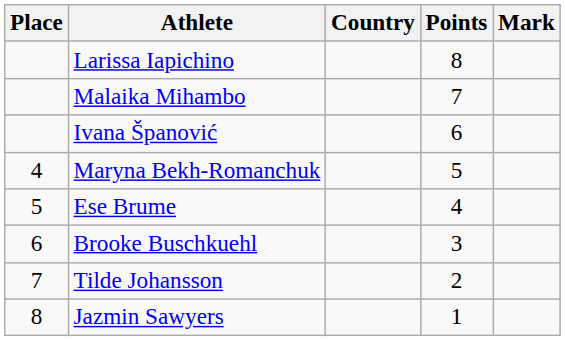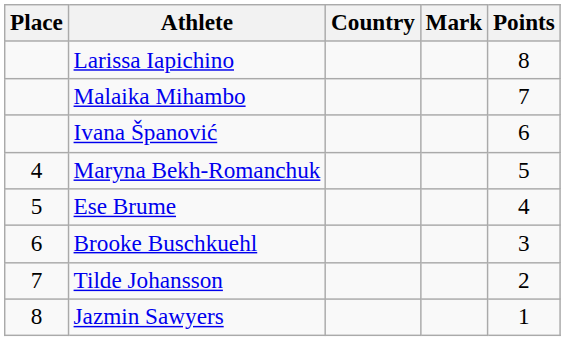 <table class="wikitable">
 <tr>
 <th>Place</th>
 <th>Athlete</th>
 <th>Country</th>
+<th>Mark</th>
 <th>Points</th>
-<th>Mark</th>
 </tr>
 <tr>
 <td align=center></td>
 <td><a href='#'>Larissa Iapichino</a></td>
 <td></td>
+<td> </td>
 <td align=center>8</td>
-<td> </td>
 </tr>
 <tr>
 <td align=center></td>
 <td><a href='#'>Malaika Mihambo</a></td>
 <td></td>
+<td> </td>
 <td align=center>7</td>
-<td> </td>
 </tr>
 <tr>
 <td align=center></td>
 <td><a href='#'>Ivana Španović</a></td>
 <td></td>
+<td> </td>
 <td align=center>6</td>
-<td> </td>
 </tr>
 <tr>
 <td align=center>4</td>
 <td><a href='#'>Maryna Bekh-Romanchuk</a></td>
 <td></td>
+<td> </td>
 <td align=center>5</td>
-<td> </td>
 </tr>
 <tr>
 <td align=center>5</td>
 <td><a href='#'>Ese Brume</a></td>
 <td></td>
+<td> </td>
 <td align=center>4</td>
-<td> </td>
 </tr>
 <tr>
 <td align=center>6</td>
 <td><a href='#'>Brooke Buschkuehl</a></td>
 <td></td>
+<td> </td>
 <td align=center>3</td>
-<td> </td>
 </tr>
 <tr>
 <td align=center>7</td>
 <td><a href='#'>Tilde Johansson</a></td>
 <td></td>
+<td> </td>
 <td align=center>2</td>
-<td> </td>
 </tr>
 <tr>
 <td align=center>8</td>
 <td><a href='#'>Jazmin Sawyers</a></td>
 <td></td>
+<td> </td>
 <td align=center>1</td>
-<td> </td>
 </tr>
 </table>
